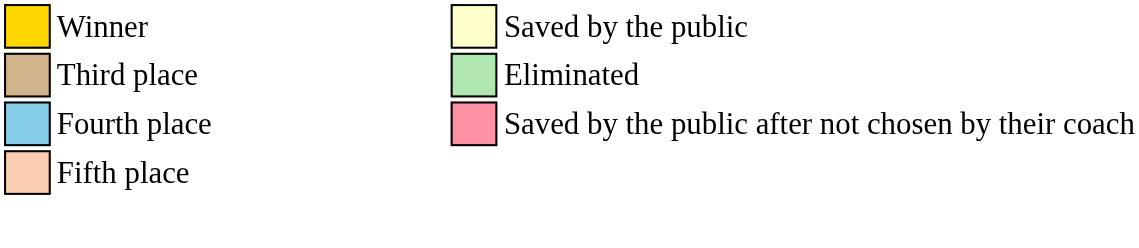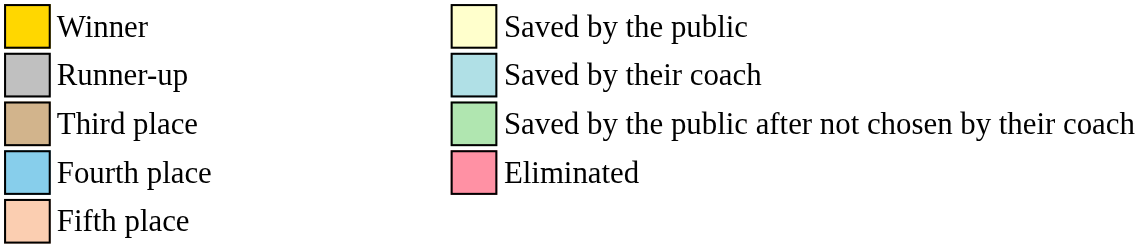 <table class="toccolours" style="font-size: 95%; white-space: nowrap; float:left">
 <tr>
 <td style="background: gold; border:1px solid black">     </td>
 <td>Winner</td>
 <td>     </td>
 <td>     </td>
 <td>     </td>
 <td>     </td>
 <td>     </td>
 <td style="background:#FFFFCC; border:1px solid black">     </td>
 <td>Saved by the public</td>
 </tr>
 <tr>
+<td style="background: silver; border:1px solid black">     </td>
+<td>Runner-up</td>
+<td>     </td>
+<td>     </td>
+<td>     </td>
+<td>     </td>
+<td>     </td>
+<td style="background:#B0E0E6; border:1px solid black">     </td>
+<td>Saved by their coach</td>
+</tr>
+<tr>
 <td style="background: tan; border:1px solid black">     </td>
 <td>Third place</td>
 <td>     </td>
 <td>     </td>
 <td>     </td>
 <td>     </td>
 <td>     </td>
 <td style="background:#b0e6b0; border:1px solid black">     </td>
-<td>Eliminated</td>
+<td>Saved by the public after not chosen by their coach</td>
 </tr>
 <tr>
 <td style="background: skyblue; border:1px solid black">     </td>
 <td>Fourth place</td>
 <td>     </td>
 <td>     </td>
 <td>     </td>
 <td>     </td>
 <td>     </td>
 <td style="background:#FF91A4; border:1px solid black">     </td>
-<td>Saved by the public after not chosen by their coach</td>
+<td>Eliminated</td>
 </tr>
 <tr>
 <td style="background:#fbceb1; border:1px solid black">     </td>
 <td>Fifth place</td>
 </tr>
 </table>
